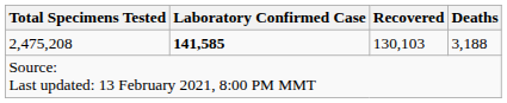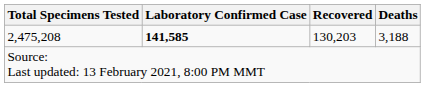 <table class="wikitable">
 <tr>
 <th>Total Specimens Tested</th>
 <th>Laboratory Confirmed Case</th>
 <th>Recovered</th>
 <th>Deaths</th>
 </tr>
 <tr>
 <td>2,475,208</td>
 <td><strong>141,585</strong></td>
-<td>130,103</td>
+<td>130,203</td>
 <td>3,188</td>
 </tr>
 <tr>
 <td colspan="8">Source: <br> Last updated: 13 February 2021, 8:00 PM MMT</td>
 </tr>
 </table>
